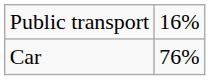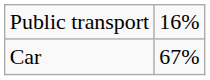 <table class="wikitable" style="white-space: nowrap;">
 <tr>
 <td>Public transport</td>
 <td>16%</td>
 </tr>
 <tr>
 <td>Car</td>
-<td>76%</td>
+<td>67%</td>
 </tr>
 </table>
